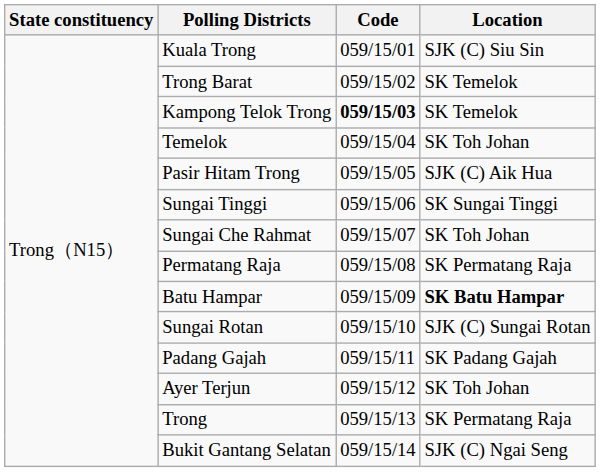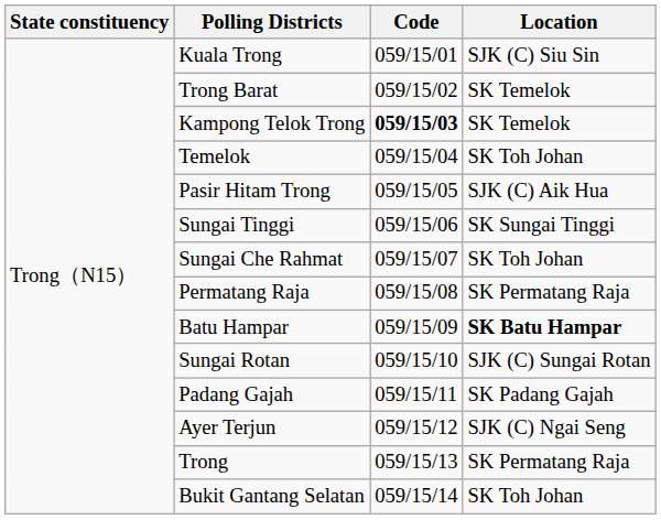 <table class="wikitable sortable mw-collapsible" style="white-space:nowrap;font-size:85%">
 <tr>
 <th>State constituency</th>
 <th>Polling Districts</th>
 <th>Code</th>
 <th>Location</th>
 </tr>
 <tr>
 <td rowspan="14">Trong（N15）</td>
 <td>Kuala Trong</td>
 <td>059/15/01</td>
 <td>SJK (C) Siu Sin</td>
 </tr>
 <tr>
 <td>Trong Barat</td>
 <td>059/15/02</td>
 <td>SK Temelok</td>
 </tr>
 <tr>
 <td>Kampong Telok Trong</td>
 <td><strong>059/15/03</strong></td>
 <td>SK Temelok</td>
 </tr>
 <tr>
 <td>Temelok</td>
 <td>059/15/04</td>
 <td>SK Toh Johan</td>
 </tr>
 <tr>
 <td>Pasir Hitam Trong</td>
 <td>059/15/05</td>
 <td>SJK (C) Aik Hua</td>
 </tr>
 <tr>
 <td>Sungai Tinggi</td>
 <td>059/15/06</td>
 <td>SK Sungai Tinggi</td>
 </tr>
 <tr>
 <td>Sungai Che Rahmat</td>
 <td>059/15/07</td>
 <td>SK Toh Johan</td>
 </tr>
 <tr>
 <td>Permatang Raja</td>
 <td>059/15/08</td>
 <td>SK Permatang Raja</td>
 </tr>
 <tr>
 <td>Batu Hampar</td>
 <td>059/15/09</td>
 <td><strong>SK Batu Hampar</strong></td>
 </tr>
 <tr>
 <td>Sungai Rotan</td>
 <td>059/15/10</td>
 <td>SJK (C) Sungai Rotan</td>
 </tr>
 <tr>
 <td>Padang Gajah</td>
 <td>059/15/11</td>
 <td>SK Padang Gajah</td>
 </tr>
 <tr>
 <td>Ayer Terjun</td>
 <td>059/15/12</td>
-<td>SK Toh Johan</td>
+<td>SJK (C) Ngai Seng</td>
 </tr>
 <tr>
 <td>Trong</td>
 <td>059/15/13</td>
 <td>SK Permatang Raja</td>
 </tr>
 <tr>
 <td>Bukit Gantang Selatan</td>
 <td>059/15/14</td>
-<td>SJK (C) Ngai Seng</td>
+<td>SK Toh Johan</td>
 </tr>
 </table>
